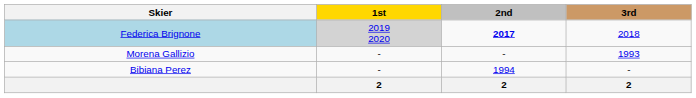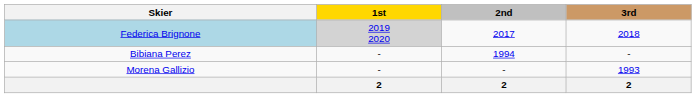 <table class="wikitable" width=80% style="font-size:90%; text-align:center;">
 <tr>
 <th style=width:20%>Skier</th>
 <th style="background:gold; width:8%">1st</th>
 <th style="background:silver; width:8%">2nd</th>
 <th style="background:#cc9966; width:8%">3rd</th>
 </tr>
 <tr>
 <td bgcolor=lightblue><a href='#'>Federica Brignone</a></td>
 <td style="background: lightgrey;"><a href='#'>2019</a><br><a href='#'>2020</a></td>
-<td><strong><a href='#'>2017</a></strong></td>
+<td><a href='#'>2017</a></td>
 <td><a href='#'>2018</a></td>
+</tr>
+<tr>
+<td><a href='#'>Bibiana Perez</a></td>
+<td>-</td>
+<td><a href='#'>1994</a></td>
+<td>-</td>
 </tr>
 <tr>
 <td><a href='#'>Morena Gallizio</a></td>
 <td>-</td>
 <td>-</td>
 <td><a href='#'>1993</a></td>
 </tr>
 <tr>
-<td><a href='#'>Bibiana Perez</a></td>
-<td>-</td>
-<td><a href='#'>1994</a></td>
-<td>-</td>
-</tr>
-<tr>
 <th></th>
 <th>2</th>
 <th>2</th>
 <th>2</th>
 </tr>
 </table>
